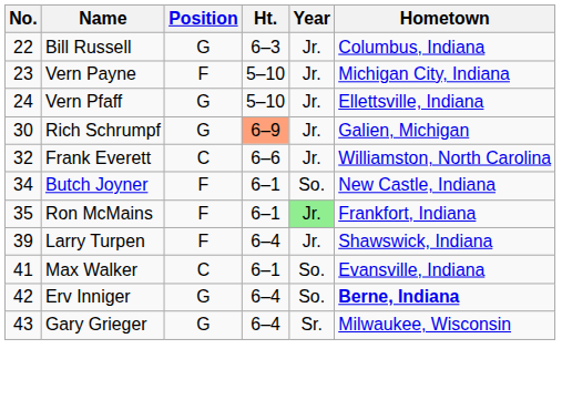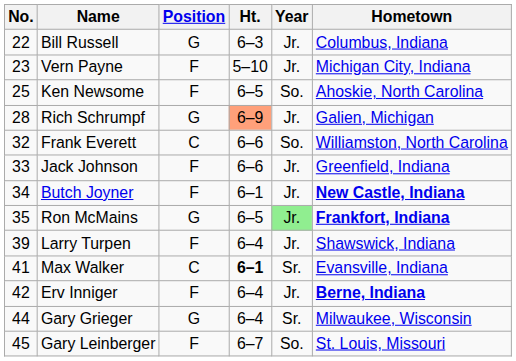 <table class="wikitable" style="text-align:center">
 <tr>
 <th>No.</th>
 <th>Name</th>
 <th><a href='#'>Position</a></th>
 <th>Ht.</th>
 <th>Year</th>
 <th>Hometown</th>
 </tr>
 <tr>
 <td>22</td>
 <td style="text-align:left">Bill Russell</td>
 <td>G</td>
 <td>6–3</td>
 <td>Jr.</td>
 <td style="text-align:left"><a href='#'>Columbus, Indiana</a></td>
 </tr>
 <tr>
 <td>23</td>
 <td style="text-align:left">Vern Payne</td>
 <td>F</td>
 <td>5–10</td>
 <td>Jr.</td>
 <td style="text-align:left"><a href='#'>Michigan City, Indiana</a></td>
 </tr>
 <tr>
-<td>24</td>
-<td style="text-align:left">Vern Pfaff</td>
-<td>G</td>
-<td>5–10</td>
-<td>Jr.</td>
-<td style="text-align:left"><a href='#'>Ellettsville, Indiana</a></td>
+<td>25</td>
+<td style="text-align:left">Ken Newsome</td>
+<td>F</td>
+<td>6–5</td>
+<td>So.</td>
+<td style="text-align:left"><a href='#'>Ahoskie, North Carolina</a></td>
 </tr>
 <tr>
-<td>30</td>
+<td>28</td>
 <td style="text-align:left">Rich Schrumpf</td>
 <td>G</td>
 <td style="background: lightsalmon;">6–9</td>
 <td>Jr.</td>
 <td style="text-align:left"><a href='#'>Galien, Michigan</a></td>
 </tr>
 <tr>
 <td>32</td>
 <td style="text-align:left">Frank Everett</td>
 <td>C</td>
 <td>6–6</td>
+<td>So.</td>
+<td style="text-align:left"><a href='#'>Williamston, North Carolina</a></td>
+</tr>
+<tr>
+<td>33</td>
+<td style="text-align:left">Jack Johnson</td>
+<td>F</td>
+<td>6–6</td>
 <td>Jr.</td>
-<td style="text-align:left"><a href='#'>Williamston, North Carolina</a></td>
+<td style="text-align:left"><a href='#'>Greenfield, Indiana</a></td>
 </tr>
 <tr>
 <td>34</td>
 <td style="text-align:left"><a href='#'>Butch Joyner</a></td>
 <td>F</td>
 <td>6–1</td>
-<td>So.</td>
-<td style="text-align:left"><a href='#'>New Castle, Indiana</a></td>
+<td>Jr.</td>
+<td style="text-align:left"><strong><a href='#'>New Castle, Indiana</a></strong></td>
 </tr>
 <tr>
 <td>35</td>
 <td style="text-align:left">Ron McMains</td>
-<td>F</td>
-<td>6–1</td>
+<td>G</td>
+<td>6–5</td>
 <td style="background: lightgreen;">Jr.</td>
-<td style="text-align:left"><a href='#'>Frankfort, Indiana</a></td>
+<td style="text-align:left"><strong><a href='#'>Frankfort, Indiana</a></strong></td>
 </tr>
 <tr>
 <td>39</td>
 <td style="text-align:left">Larry Turpen</td>
 <td>F</td>
 <td>6–4</td>
 <td>Jr.</td>
 <td style="text-align:left"><a href='#'>Shawswick, Indiana</a></td>
 </tr>
 <tr>
 <td>41</td>
 <td style="text-align:left">Max Walker</td>
 <td>C</td>
-<td>6–1</td>
-<td>So.</td>
+<td><strong>6–1</strong></td>
+<td>Sr.</td>
 <td style="text-align:left"><a href='#'>Evansville, Indiana</a></td>
 </tr>
 <tr>
 <td>42</td>
 <td style="text-align:left">Erv Inniger</td>
-<td>G</td>
+<td>F</td>
 <td>6–4</td>
-<td>So.</td>
+<td>Jr.</td>
 <td style="text-align:left"><strong><a href='#'>Berne, Indiana</a></strong></td>
 </tr>
 <tr>
-<td>43</td>
+<td>44</td>
 <td style="text-align:left">Gary Grieger</td>
 <td>G</td>
 <td>6–4</td>
 <td>Sr.</td>
 <td style="text-align:left"><a href='#'>Milwaukee, Wisconsin</a></td>
 </tr>
+<tr>
+<td>45</td>
+<td style="text-align:left">Gary Leinberger</td>
+<td>F</td>
+<td>6–7</td>
+<td>So.</td>
+<td style="text-align:left"><a href='#'>St. Louis, Missouri</a></td>
+</tr>
 </table>
